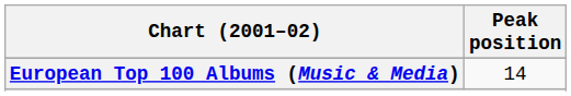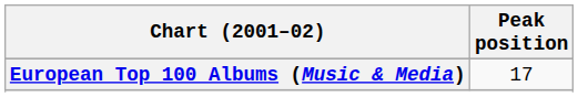 <table class="wikitable sortable plainrowheaders">
 <tr>
 <th scope="col">Chart (2001–02)</th>
 <th scope="col">Peak<br>position</th>
 </tr>
 <tr>
 </tr>
 <tr>
 </tr>
 <tr>
 </tr>
 <tr>
 </tr>
 <tr>
 </tr>
 <tr>
 <th scope="row"><a href='#'>European Top 100 Albums</a> (<em><a href='#'>Music & Media</a></em>)</th>
-<td align="center">14</td>
+<td align="center">17</td>
 </tr>
 <tr>
 </tr>
 <tr>
 </tr>
 <tr>
 </tr>
 <tr>
 </tr>
 <tr>
 </tr>
 <tr>
 </tr>
 <tr>
 </tr>
 <tr>
 </tr>
 <tr>
 </tr>
 <tr>
 </tr>
 </table>
